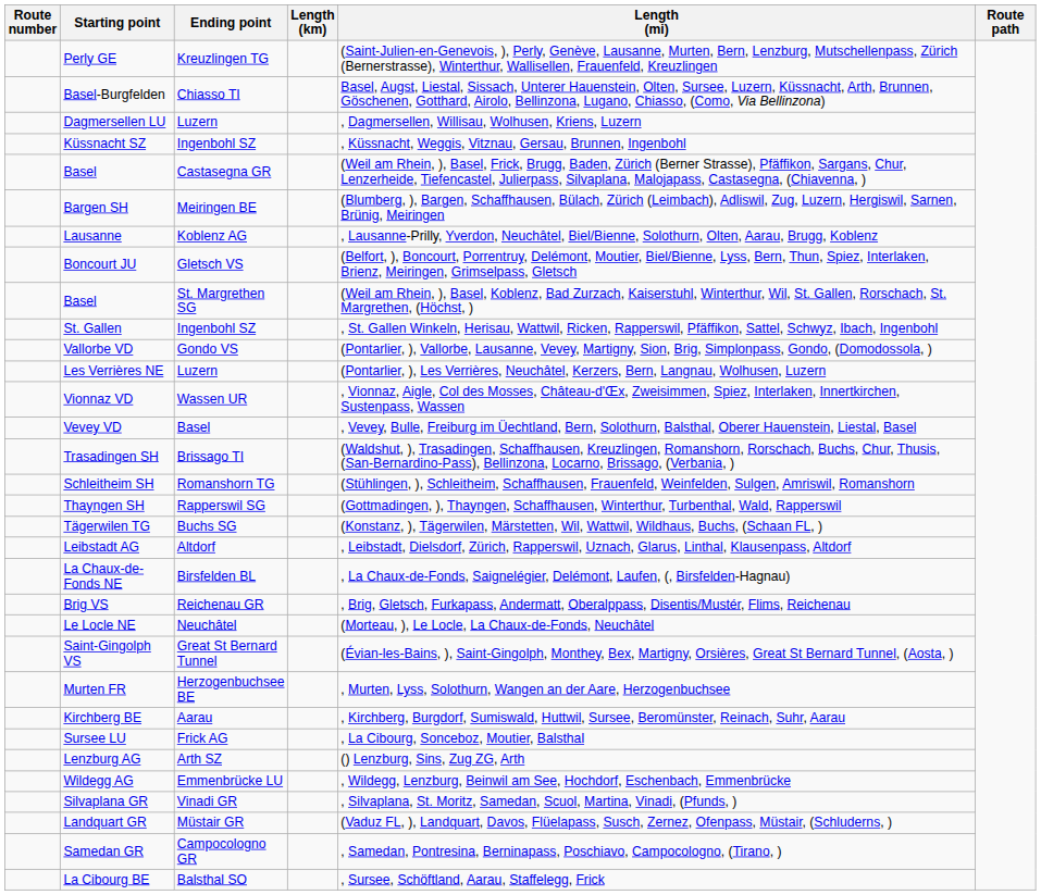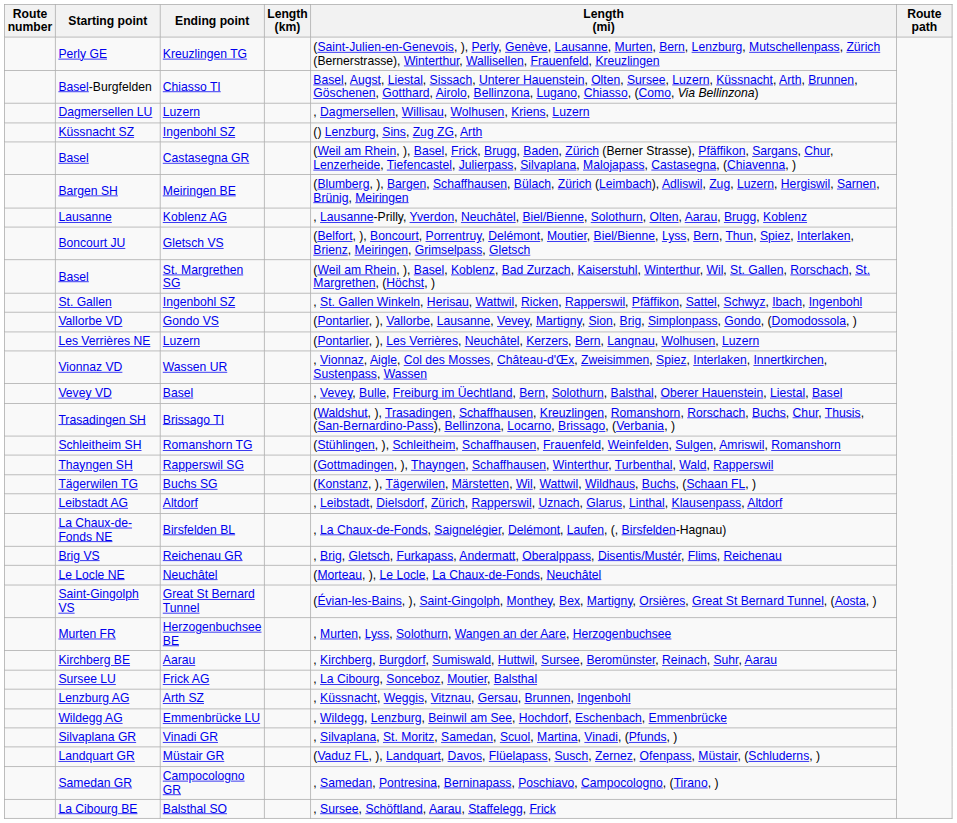 <table class="wikitable zebra">
 <tr>
 <th width=60px>Route number</th>
 <th width=130px>Starting point</th>
 <th width=130px>Ending point</th>
 <th>Length<br>(km)</th>
 <th>Length<br>(mi)</th>
 <th>Route path</th>
 </tr>
 <tr>
 <td></td>
 <td><a href='#'>Perly GE</a></td>
 <td><a href='#'>Kreuzlingen TG</a></td>
 <td></td>
 <td>(<a href='#'>Saint-Julien-en-Genevois</a>, ), <a href='#'>Perly</a>, <a href='#'>Genève</a>, <a href='#'>Lausanne</a>, <a href='#'>Murten</a>, <a href='#'>Bern</a>, <a href='#'>Lenzburg</a>, <a href='#'>Mutschellenpass</a>, <a href='#'>Zürich</a> (Bernerstrasse), <a href='#'>Winterthur</a>, <a href='#'>Wallisellen</a>, <a href='#'>Frauenfeld</a>, <a href='#'>Kreuzlingen</a> </td>
 </tr>
 <tr>
 <td></td>
 <td><a href='#'>Basel</a>-Burgfelden</td>
 <td><a href='#'>Chiasso TI</a></td>
 <td></td>
 <td><a href='#'>Basel</a>, <a href='#'>Augst</a>, <a href='#'>Liestal</a>, <a href='#'>Sissach</a>, <a href='#'>Unterer Hauenstein</a>, <a href='#'>Olten</a>, <a href='#'>Sursee</a>, <a href='#'>Luzern</a>, <a href='#'>Küssnacht</a>, <a href='#'>Arth</a>, <a href='#'>Brunnen</a>, <a href='#'>Göschenen</a>, <a href='#'>Gotthard</a>, <a href='#'>Airolo</a>, <a href='#'>Bellinzona</a>, <a href='#'>Lugano</a>, <a href='#'>Chiasso</a>, (<a href='#'>Como</a>, <em>Via Bellinzona</em>)</td>
 </tr>
 <tr>
 <td></td>
 <td><a href='#'>Dagmersellen LU</a></td>
 <td><a href='#'>Luzern</a></td>
 <td></td>
 <td>, <a href='#'>Dagmersellen</a>, <a href='#'>Willisau</a>, <a href='#'>Wolhusen</a>, <a href='#'>Kriens</a>, <a href='#'>Luzern</a> </td>
 </tr>
 <tr>
 <td></td>
 <td><a href='#'>Küssnacht SZ</a></td>
 <td><a href='#'>Ingenbohl SZ</a></td>
 <td></td>
-<td>, <a href='#'>Küssnacht</a>, <a href='#'>Weggis</a>, <a href='#'>Vitznau</a>, <a href='#'>Gersau</a>, <a href='#'>Brunnen</a>, <a href='#'>Ingenbohl</a> </td>
+<td>() <a href='#'>Lenzburg</a>, <a href='#'>Sins</a>, <a href='#'>Zug ZG</a>, <a href='#'>Arth</a> </td>
 </tr>
 <tr>
 <td></td>
 <td><a href='#'>Basel</a></td>
 <td><a href='#'>Castasegna GR</a></td>
 <td></td>
 <td>(<a href='#'>Weil am Rhein</a>, ), <a href='#'>Basel</a>, <a href='#'>Frick</a>, <a href='#'>Brugg</a>, <a href='#'>Baden</a>, <a href='#'>Zürich</a> (Berner Strasse), <a href='#'>Pfäffikon</a>, <a href='#'>Sargans</a>, <a href='#'>Chur</a>, <a href='#'>Lenzerheide</a>, <a href='#'>Tiefencastel</a>, <a href='#'>Julierpass</a>, <a href='#'>Silvaplana</a>, <a href='#'>Malojapass</a>, <a href='#'>Castasegna</a>, (<a href='#'>Chiavenna</a>, )</td>
 </tr>
 <tr>
 <td></td>
 <td><a href='#'>Bargen SH</a></td>
 <td><a href='#'>Meiringen BE</a></td>
 <td></td>
 <td>(<a href='#'>Blumberg</a>, ), <a href='#'>Bargen</a>, <a href='#'>Schaffhausen</a>, <a href='#'>Bülach</a>, <a href='#'>Zürich</a> (<a href='#'>Leimbach</a>), <a href='#'>Adliswil</a>, <a href='#'>Zug</a>, <a href='#'>Luzern</a>, <a href='#'>Hergiswil</a>, <a href='#'>Sarnen</a>, <a href='#'>Brünig</a>, <a href='#'>Meiringen</a> </td>
 </tr>
 <tr>
 <td></td>
 <td><a href='#'>Lausanne</a></td>
 <td><a href='#'>Koblenz AG</a></td>
 <td></td>
 <td>, <a href='#'>Lausanne</a>-Prilly, <a href='#'>Yverdon</a>, <a href='#'>Neuchâtel</a>, <a href='#'>Biel/Bienne</a>, <a href='#'>Solothurn</a>, <a href='#'>Olten</a>, <a href='#'>Aarau</a>, <a href='#'>Brugg</a>, <a href='#'>Koblenz</a> </td>
 </tr>
 <tr>
 <td></td>
 <td><a href='#'>Boncourt JU</a></td>
 <td><a href='#'>Gletsch VS</a></td>
 <td></td>
 <td>(<a href='#'>Belfort</a>, ), <a href='#'>Boncourt</a>, <a href='#'>Porrentruy</a>, <a href='#'>Delémont</a>, <a href='#'>Moutier</a>, <a href='#'>Biel/Bienne</a>, <a href='#'>Lyss</a>, <a href='#'>Bern</a>, <a href='#'>Thun</a>, <a href='#'>Spiez</a>, <a href='#'>Interlaken</a>, <a href='#'>Brienz</a>, <a href='#'>Meiringen</a>, <a href='#'>Grimselpass</a>, <a href='#'>Gletsch</a> </td>
 </tr>
 <tr>
 <td></td>
 <td><a href='#'>Basel</a></td>
 <td><a href='#'>St. Margrethen SG</a></td>
 <td></td>
 <td>(<a href='#'>Weil am Rhein</a>, ), <a href='#'>Basel</a>, <a href='#'>Koblenz</a>, <a href='#'>Bad Zurzach</a>, <a href='#'>Kaiserstuhl</a>, <a href='#'>Winterthur</a>, <a href='#'>Wil</a>, <a href='#'>St. Gallen</a>, <a href='#'>Rorschach</a>, <a href='#'>St. Margrethen</a>, (<a href='#'>Höchst</a>, )</td>
 </tr>
 <tr>
 <td></td>
 <td><a href='#'>St. Gallen</a></td>
 <td><a href='#'>Ingenbohl SZ</a></td>
 <td></td>
 <td>, <a href='#'>St. Gallen Winkeln</a>, <a href='#'>Herisau</a>, <a href='#'>Wattwil</a>, <a href='#'>Ricken</a>, <a href='#'>Rapperswil</a>, <a href='#'>Pfäffikon</a>, <a href='#'>Sattel</a>, <a href='#'>Schwyz</a>, <a href='#'>Ibach</a>, <a href='#'>Ingenbohl</a> </td>
 </tr>
 <tr>
 <td></td>
 <td><a href='#'>Vallorbe VD</a></td>
 <td><a href='#'>Gondo VS</a></td>
 <td></td>
 <td>(<a href='#'>Pontarlier</a>, ), <a href='#'>Vallorbe</a>, <a href='#'>Lausanne</a>, <a href='#'>Vevey</a>, <a href='#'>Martigny</a>, <a href='#'>Sion</a>, <a href='#'>Brig</a>, <a href='#'>Simplonpass</a>, <a href='#'>Gondo</a>, (<a href='#'>Domodossola</a>, )</td>
 </tr>
 <tr>
 <td></td>
 <td><a href='#'>Les Verrières NE</a></td>
 <td><a href='#'>Luzern</a></td>
 <td></td>
 <td>(<a href='#'>Pontarlier</a>, ), <a href='#'>Les Verrières</a>, <a href='#'>Neuchâtel</a>, <a href='#'>Kerzers</a>, <a href='#'>Bern</a>, <a href='#'>Langnau</a>, <a href='#'>Wolhusen</a>, <a href='#'>Luzern</a> </td>
 </tr>
 <tr>
 <td></td>
 <td><a href='#'>Vionnaz VD</a></td>
 <td><a href='#'>Wassen UR</a></td>
 <td></td>
 <td>, <a href='#'>Vionnaz</a>, <a href='#'>Aigle</a>, <a href='#'>Col des Mosses</a>, <a href='#'>Château-d'Œx</a>, <a href='#'>Zweisimmen</a>, <a href='#'>Spiez</a>, <a href='#'>Interlaken</a>, <a href='#'>Innertkirchen</a>, <a href='#'>Sustenpass</a>, <a href='#'>Wassen</a> </td>
 </tr>
 <tr>
 <td></td>
 <td><a href='#'>Vevey VD</a></td>
 <td><a href='#'>Basel</a></td>
 <td></td>
 <td>, <a href='#'>Vevey</a>, <a href='#'>Bulle</a>, <a href='#'>Freiburg im Üechtland</a>, <a href='#'>Bern</a>, <a href='#'>Solothurn</a>, <a href='#'>Balsthal</a>, <a href='#'>Oberer Hauenstein</a>, <a href='#'>Liestal</a>, <a href='#'>Basel</a></td>
 </tr>
 <tr>
 <td></td>
 <td><a href='#'>Trasadingen SH</a></td>
 <td><a href='#'>Brissago TI</a></td>
 <td></td>
 <td>(<a href='#'>Waldshut</a>, ), <a href='#'>Trasadingen</a>, <a href='#'>Schaffhausen</a>, <a href='#'>Kreuzlingen</a>, <a href='#'>Romanshorn</a>, <a href='#'>Rorschach</a>, <a href='#'>Buchs</a>, <a href='#'>Chur</a>, <a href='#'>Thusis</a>, (<a href='#'>San-Bernardino-Pass</a>), <a href='#'>Bellinzona</a>, <a href='#'>Locarno</a>, <a href='#'>Brissago</a>, (<a href='#'>Verbania</a>, )</td>
 </tr>
 <tr>
 <td></td>
 <td><a href='#'>Schleitheim SH</a></td>
 <td><a href='#'>Romanshorn TG</a></td>
 <td></td>
 <td>(<a href='#'>Stühlingen</a>, ), <a href='#'>Schleitheim</a>, <a href='#'>Schaffhausen</a>, <a href='#'>Frauenfeld</a>, <a href='#'>Weinfelden</a>, <a href='#'>Sulgen</a>, <a href='#'>Amriswil</a>, <a href='#'>Romanshorn</a> </td>
 </tr>
 <tr>
 <td></td>
 <td><a href='#'>Thayngen SH</a></td>
 <td><a href='#'>Rapperswil SG</a></td>
 <td></td>
 <td>(<a href='#'>Gottmadingen</a>, ), <a href='#'>Thayngen</a>, <a href='#'>Schaffhausen</a>, <a href='#'>Winterthur</a>, <a href='#'>Turbenthal</a>, <a href='#'>Wald</a>, <a href='#'>Rapperswil</a> </td>
 </tr>
 <tr>
 <td></td>
 <td><a href='#'>Tägerwilen TG</a></td>
 <td><a href='#'>Buchs SG</a></td>
 <td></td>
 <td>(<a href='#'>Konstanz</a>, ), <a href='#'>Tägerwilen</a>, <a href='#'>Märstetten</a>, <a href='#'>Wil</a>, <a href='#'>Wattwil</a>, <a href='#'>Wildhaus</a>, <a href='#'>Buchs</a>, (<a href='#'>Schaan FL</a>, )</td>
 </tr>
 <tr>
 <td></td>
 <td><a href='#'>Leibstadt AG</a></td>
 <td><a href='#'>Altdorf</a></td>
 <td></td>
 <td>, <a href='#'>Leibstadt</a>, <a href='#'>Dielsdorf</a>, <a href='#'>Zürich</a>, <a href='#'>Rapperswil</a>, <a href='#'>Uznach</a>, <a href='#'>Glarus</a>, <a href='#'>Linthal</a>, <a href='#'>Klausenpass</a>, <a href='#'>Altdorf</a> </td>
 </tr>
 <tr>
 <td></td>
 <td><a href='#'>La Chaux-de-Fonds NE</a></td>
 <td><a href='#'>Birsfelden BL</a></td>
 <td></td>
 <td>, <a href='#'>La Chaux-de-Fonds</a>, <a href='#'>Saignelégier</a>, <a href='#'>Delémont</a>, <a href='#'>Laufen</a>, (, <a href='#'>Birsfelden</a>-Hagnau)</td>
 </tr>
 <tr>
 <td></td>
 <td><a href='#'>Brig VS</a></td>
 <td><a href='#'>Reichenau GR</a></td>
 <td></td>
 <td>, <a href='#'>Brig</a>, <a href='#'>Gletsch</a>, <a href='#'>Furkapass</a>, <a href='#'>Andermatt</a>, <a href='#'>Oberalppass</a>, <a href='#'>Disentis/Mustér</a>, <a href='#'>Flims</a>, <a href='#'>Reichenau</a> </td>
 </tr>
 <tr>
 <td></td>
 <td><a href='#'>Le Locle NE</a></td>
 <td><a href='#'>Neuchâtel</a></td>
 <td></td>
 <td>(<a href='#'>Morteau</a>, ), <a href='#'>Le Locle</a>, <a href='#'>La Chaux-de-Fonds</a>, <a href='#'>Neuchâtel</a> </td>
 </tr>
 <tr>
 <td></td>
 <td><a href='#'>Saint-Gingolph VS</a></td>
 <td><a href='#'>Great St Bernard Tunnel</a></td>
 <td></td>
 <td>(<a href='#'>Évian-les-Bains</a>, ), <a href='#'>Saint-Gingolph</a>, <a href='#'>Monthey</a>, <a href='#'>Bex</a>, <a href='#'>Martigny</a>, <a href='#'>Orsières</a>, <a href='#'>Great St Bernard Tunnel</a>, (<a href='#'>Aosta</a>, )</td>
 </tr>
 <tr>
 <td></td>
 <td><a href='#'>Murten FR</a></td>
 <td><a href='#'>Herzogenbuchsee BE</a></td>
 <td></td>
 <td>, <a href='#'>Murten</a>, <a href='#'>Lyss</a>, <a href='#'>Solothurn</a>, <a href='#'>Wangen an der Aare</a>, <a href='#'>Herzogenbuchsee</a> </td>
 </tr>
 <tr>
 <td></td>
 <td><a href='#'>Kirchberg BE</a></td>
 <td><a href='#'>Aarau</a></td>
 <td></td>
 <td>, <a href='#'>Kirchberg</a>, <a href='#'>Burgdorf</a>, <a href='#'>Sumiswald</a>, <a href='#'>Huttwil</a>, <a href='#'>Sursee</a>, <a href='#'>Beromünster</a>, <a href='#'>Reinach</a>, <a href='#'>Suhr</a>, <a href='#'>Aarau</a> </td>
 </tr>
 <tr>
 <td></td>
 <td><a href='#'>Sursee LU</a></td>
 <td><a href='#'>Frick AG</a></td>
 <td></td>
 <td>, <a href='#'>La Cibourg</a>, <a href='#'>Sonceboz</a>, <a href='#'>Moutier</a>, <a href='#'>Balsthal</a> </td>
 </tr>
 <tr>
 <td></td>
 <td><a href='#'>Lenzburg AG</a></td>
 <td><a href='#'>Arth SZ</a></td>
 <td></td>
-<td>() <a href='#'>Lenzburg</a>, <a href='#'>Sins</a>, <a href='#'>Zug ZG</a>, <a href='#'>Arth</a> </td>
+<td>, <a href='#'>Küssnacht</a>, <a href='#'>Weggis</a>, <a href='#'>Vitznau</a>, <a href='#'>Gersau</a>, <a href='#'>Brunnen</a>, <a href='#'>Ingenbohl</a> </td>
 </tr>
 <tr>
 <td></td>
 <td><a href='#'>Wildegg AG</a></td>
 <td><a href='#'>Emmenbrücke LU</a></td>
 <td></td>
 <td>, <a href='#'>Wildegg</a>, <a href='#'>Lenzburg</a>, <a href='#'>Beinwil am See</a>, <a href='#'>Hochdorf</a>, <a href='#'>Eschenbach</a>, <a href='#'>Emmenbrücke</a> </td>
 </tr>
 <tr>
 <td></td>
 <td><a href='#'>Silvaplana GR</a></td>
 <td><a href='#'>Vinadi GR</a></td>
 <td></td>
 <td>, <a href='#'>Silvaplana</a>, <a href='#'>St. Moritz</a>, <a href='#'>Samedan</a>, <a href='#'>Scuol</a>, <a href='#'>Martina</a>, <a href='#'>Vinadi</a>, (<a href='#'>Pfunds</a>, )</td>
 </tr>
 <tr>
 <td></td>
 <td><a href='#'>Landquart GR</a></td>
 <td><a href='#'>Müstair GR</a></td>
 <td></td>
 <td>(<a href='#'>Vaduz FL</a>, ), <a href='#'>Landquart</a>, <a href='#'>Davos</a>, <a href='#'>Flüelapass</a>, <a href='#'>Susch</a>, <a href='#'>Zernez</a>, <a href='#'>Ofenpass</a>, <a href='#'>Müstair</a>, (<a href='#'>Schluderns</a>, )</td>
 </tr>
 <tr>
 <td></td>
 <td><a href='#'>Samedan GR</a></td>
 <td><a href='#'>Campocologno GR</a></td>
 <td></td>
 <td>, <a href='#'>Samedan</a>, <a href='#'>Pontresina</a>, <a href='#'>Berninapass</a>, <a href='#'>Poschiavo</a>, <a href='#'>Campocologno</a>, (<a href='#'>Tirano</a>, )</td>
 </tr>
 <tr>
 <td></td>
 <td><a href='#'>La Cibourg BE</a></td>
 <td><a href='#'>Balsthal SO</a></td>
 <td></td>
 <td>, <a href='#'>Sursee</a>, <a href='#'>Schöftland</a>, <a href='#'>Aarau</a>, <a href='#'>Staffelegg</a>, <a href='#'>Frick</a> </td>
 </tr>
 </table>
